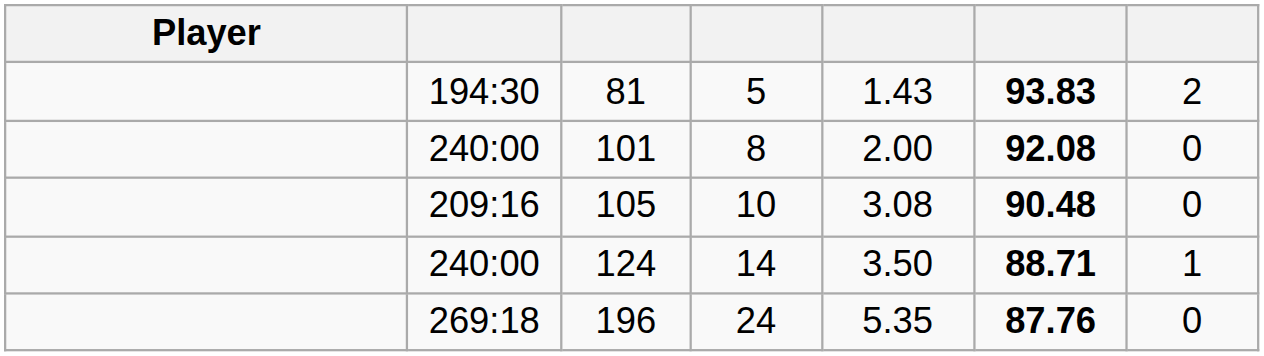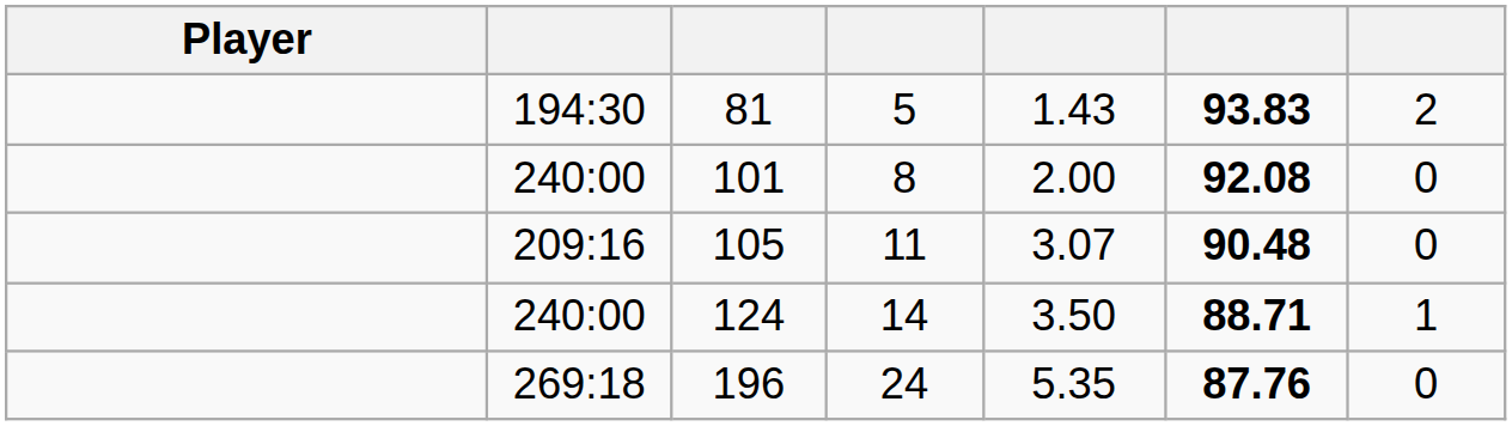 <table class="wikitable sortable" style="text-align:center;">
 <tr>
 <th width="170px">Player</th>
 <th width="60px"></th>
 <th width="50px"></th>
 <th width="50px"></th>
 <th width="60px"></th>
 <th width="60px"></th>
 <th width="50px"></th>
 </tr>
 <tr>
 <td align="left"> </td>
 <td>194:30</td>
 <td>81</td>
 <td>5</td>
 <td>1.43</td>
 <td><strong>93.83</strong></td>
 <td>2</td>
 </tr>
 <tr>
 <td align="left"> </td>
 <td>240:00</td>
 <td>101</td>
 <td>8</td>
 <td>2.00</td>
 <td><strong>92.08</strong></td>
 <td>0</td>
 </tr>
 <tr>
 <td align="left"> </td>
 <td>209:16</td>
 <td>105</td>
-<td>10</td>
-<td>3.08</td>
+<td>11</td>
+<td>3.07</td>
 <td><strong>90.48</strong></td>
 <td>0</td>
 </tr>
 <tr>
 <td align="left"> </td>
 <td>240:00</td>
 <td>124</td>
 <td>14</td>
 <td>3.50</td>
 <td><strong>88.71</strong></td>
 <td>1</td>
 </tr>
 <tr>
 <td align="left"> </td>
 <td>269:18</td>
 <td>196</td>
 <td>24</td>
 <td>5.35</td>
 <td><strong>87.76</strong></td>
 <td>0</td>
 </tr>
 </table>
